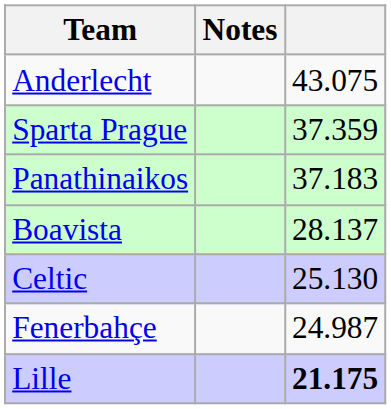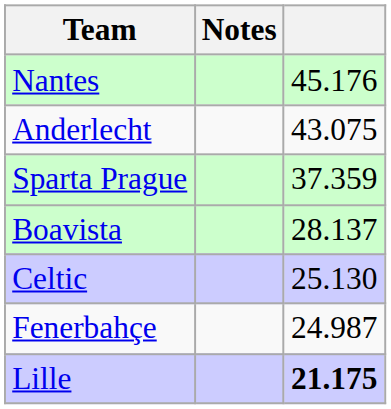 <table class="wikitable" style="float:left; margin-right:1em">
 <tr>
 <th>Team</th>
 <th>Notes</th>
 <th></th>
+</tr>
+<tr bgcolor=#ccffcc>
+<td> <a href='#'>Nantes</a></td>
+<td></td>
+<td align=right>45.176</td>
 </tr>
 <tr>
 <td> <a href='#'>Anderlecht</a></td>
 <td></td>
 <td align=right>43.075</td>
 </tr>
 <tr bgcolor=#ccffcc>
 <td> <a href='#'>Sparta Prague</a></td>
 <td></td>
 <td align=right>37.359</td>
-</tr>
-<tr bgcolor=#ccffcc>
-<td> <a href='#'>Panathinaikos</a></td>
-<td></td>
-<td align=right>37.183</td>
 </tr>
 <tr bgcolor=#ccffcc>
 <td> <a href='#'>Boavista</a></td>
 <td></td>
 <td align=right>28.137</td>
 </tr>
 <tr bgcolor=#ccccff>
 <td> <a href='#'>Celtic</a></td>
 <td></td>
 <td align=right>25.130</td>
 </tr>
 <tr>
 <td> <a href='#'>Fenerbahçe</a></td>
 <td></td>
 <td align=right>24.987</td>
 </tr>
 <tr bgcolor=#ccccff>
 <td> <a href='#'>Lille</a></td>
 <td></td>
 <td align=right><strong>21.175</strong></td>
 </tr>
 </table>
